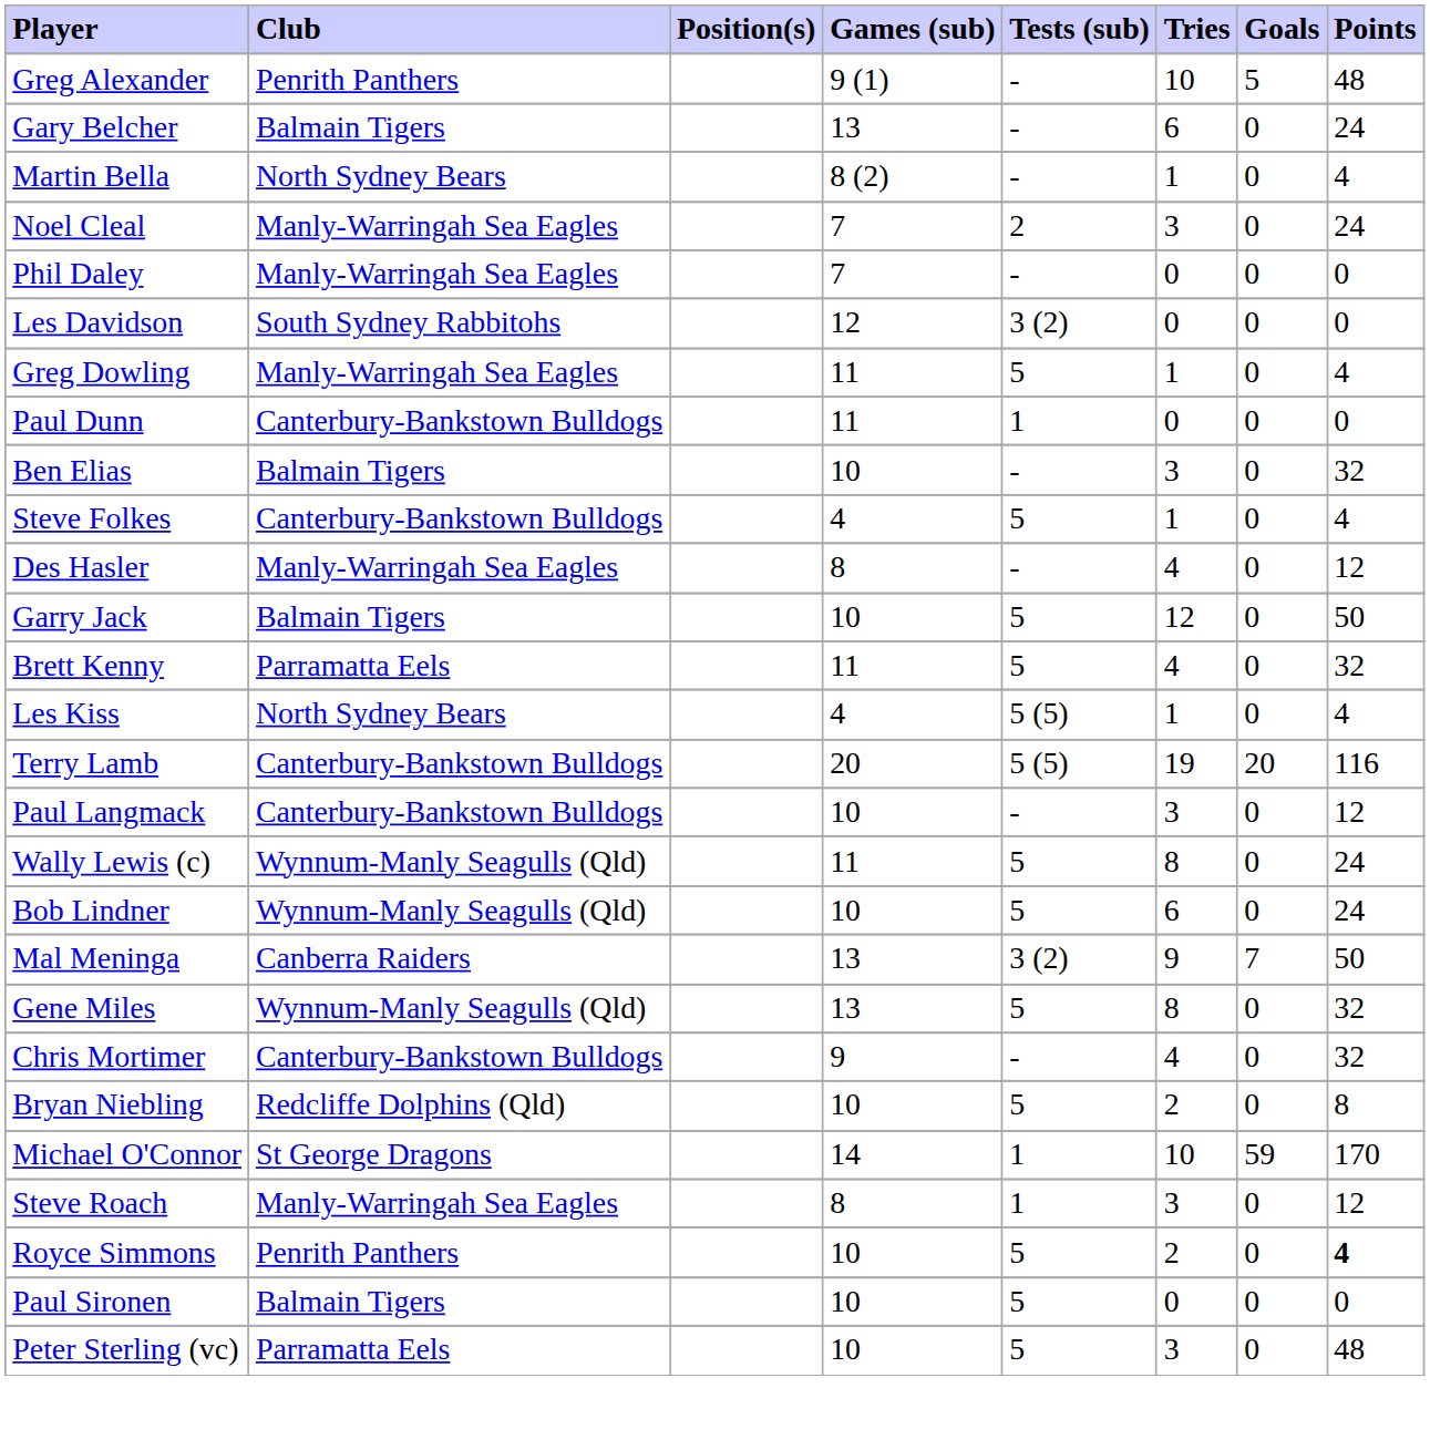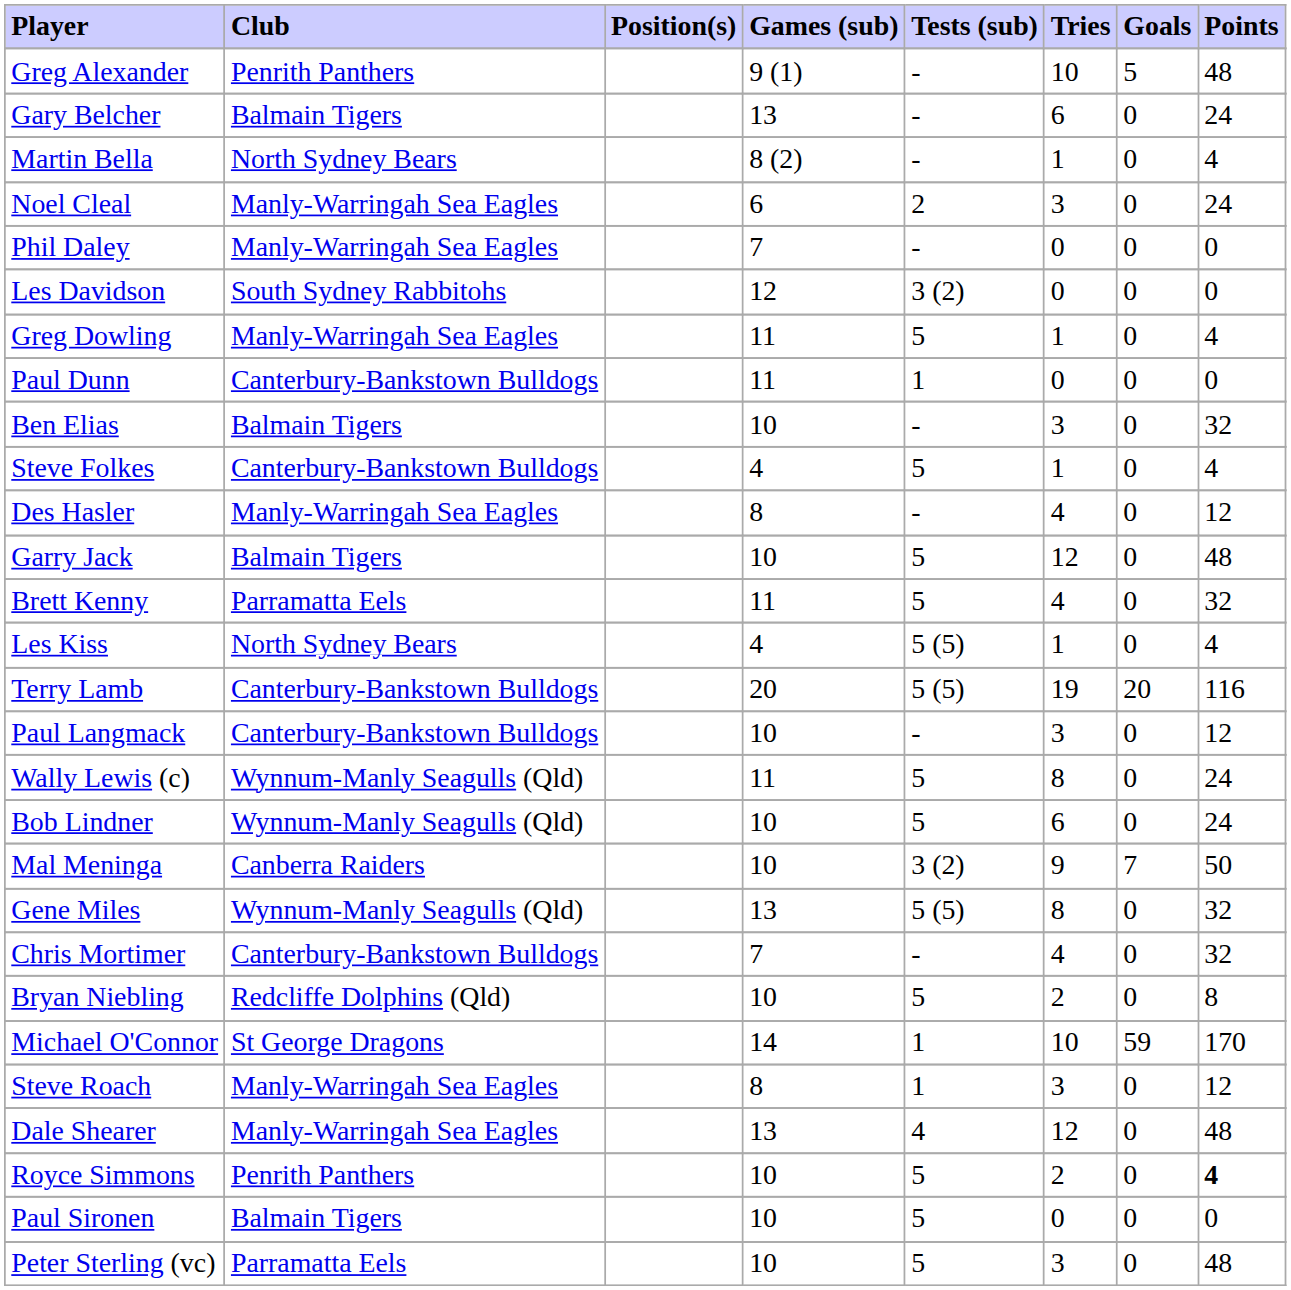 <table class=wikitable>
 <tr bgcolor="#CCCCFF">
 <td><strong>Player</strong></td>
 <td><strong>Club</strong></td>
 <td><strong>Position(s)</strong></td>
 <td><strong>Games (sub)</strong></td>
 <td><strong>Tests (sub)</strong></td>
 <td><strong>Tries</strong></td>
 <td><strong>Goals</strong></td>
 <td><strong>Points</strong></td>
 </tr>
 <tr>
 </tr>
 <tr bgcolor="#FFFFFF">
 <td> <a href='#'>Greg Alexander</a></td>
 <td> <a href='#'>Penrith Panthers</a></td>
 <td></td>
 <td>9 (1)</td>
 <td>-</td>
 <td>10</td>
 <td>5</td>
 <td>48</td>
 </tr>
 <tr>
 </tr>
 <tr bgcolor="#FFFFFF">
 <td> <a href='#'>Gary Belcher</a></td>
 <td> <a href='#'>Balmain Tigers</a></td>
 <td></td>
 <td>13</td>
 <td>-</td>
 <td>6</td>
 <td>0</td>
 <td>24</td>
 </tr>
 <tr>
 </tr>
 <tr bgcolor="#FFFFFF">
 <td> <a href='#'>Martin Bella</a></td>
 <td> <a href='#'>North Sydney Bears</a></td>
 <td></td>
 <td>8 (2)</td>
 <td>-</td>
 <td>1</td>
 <td>0</td>
 <td>4</td>
 </tr>
 <tr>
 </tr>
 <tr bgcolor="#FFFFFF">
 <td> <a href='#'>Noel Cleal</a></td>
 <td> <a href='#'>Manly-Warringah Sea Eagles</a></td>
 <td></td>
-<td>7</td>
+<td>6</td>
 <td>2</td>
 <td>3</td>
 <td>0</td>
 <td>24</td>
 </tr>
 <tr>
 </tr>
 <tr bgcolor="#FFFFFF">
 <td> <a href='#'>Phil Daley</a></td>
 <td> <a href='#'>Manly-Warringah Sea Eagles</a></td>
 <td></td>
 <td>7</td>
 <td>-</td>
 <td>0</td>
 <td>0</td>
 <td>0</td>
 </tr>
 <tr>
 </tr>
 <tr bgcolor="#FFFFFF">
 <td> <a href='#'>Les Davidson</a></td>
 <td> <a href='#'>South Sydney Rabbitohs</a></td>
 <td></td>
 <td>12</td>
 <td>3 (2)</td>
 <td>0</td>
 <td>0</td>
 <td>0</td>
 </tr>
 <tr>
 </tr>
 <tr bgcolor="#FFFFFF">
 <td> <a href='#'>Greg Dowling</a></td>
 <td> <a href='#'>Manly-Warringah Sea Eagles</a></td>
 <td></td>
 <td>11</td>
 <td>5</td>
 <td>1</td>
 <td>0</td>
 <td>4</td>
 </tr>
 <tr>
 </tr>
 <tr bgcolor="#FFFFFF">
 <td> <a href='#'>Paul Dunn</a></td>
 <td> <a href='#'>Canterbury-Bankstown Bulldogs</a></td>
 <td></td>
 <td>11</td>
 <td>1</td>
 <td>0</td>
 <td>0</td>
 <td>0</td>
 </tr>
 <tr>
 </tr>
 <tr bgcolor="#FFFFFF">
 <td> <a href='#'>Ben Elias</a></td>
 <td> <a href='#'>Balmain Tigers</a></td>
 <td></td>
 <td>10</td>
 <td>-</td>
 <td>3</td>
 <td>0</td>
 <td>32</td>
 </tr>
 <tr>
 </tr>
 <tr bgcolor="#FFFFFF">
 <td> <a href='#'>Steve Folkes</a></td>
 <td> <a href='#'>Canterbury-Bankstown Bulldogs</a></td>
 <td></td>
 <td>4</td>
 <td>5</td>
 <td>1</td>
 <td>0</td>
 <td>4</td>
 </tr>
 <tr>
 </tr>
 <tr bgcolor="#FFFFFF">
 <td> <a href='#'>Des Hasler</a></td>
 <td> <a href='#'>Manly-Warringah Sea Eagles</a></td>
 <td></td>
 <td>8</td>
 <td>-</td>
 <td>4</td>
 <td>0</td>
 <td>12</td>
 </tr>
 <tr>
 </tr>
 <tr bgcolor="#FFFFFF">
 <td> <a href='#'>Garry Jack</a></td>
 <td> <a href='#'>Balmain Tigers</a></td>
 <td></td>
 <td>10</td>
 <td>5</td>
 <td>12</td>
 <td>0</td>
-<td>50</td>
+<td>48</td>
 </tr>
 <tr>
 </tr>
 <tr bgcolor="#FFFFFF">
 <td> <a href='#'>Brett Kenny</a></td>
 <td> <a href='#'>Parramatta Eels</a></td>
 <td></td>
 <td>11</td>
 <td>5</td>
 <td>4</td>
 <td>0</td>
 <td>32</td>
 </tr>
 <tr>
 </tr>
 <tr bgcolor="#FFFFFF">
 <td> <a href='#'>Les Kiss</a></td>
 <td> <a href='#'>North Sydney Bears</a></td>
 <td></td>
 <td>4</td>
 <td>5 (5)</td>
 <td>1</td>
 <td>0</td>
 <td>4</td>
 </tr>
 <tr>
 </tr>
 <tr bgcolor="#FFFFFF">
 <td> <a href='#'>Terry Lamb</a></td>
 <td> <a href='#'>Canterbury-Bankstown Bulldogs</a></td>
 <td></td>
 <td>20</td>
 <td>5 (5)</td>
 <td>19</td>
 <td>20</td>
 <td>116</td>
 </tr>
 <tr>
 </tr>
 <tr bgcolor="#FFFFFF">
 <td> <a href='#'>Paul Langmack</a></td>
 <td> <a href='#'>Canterbury-Bankstown Bulldogs</a></td>
 <td></td>
 <td>10</td>
 <td>-</td>
 <td>3</td>
 <td>0</td>
 <td>12</td>
 </tr>
 <tr>
 </tr>
 <tr bgcolor="#FFFFFF">
 <td> <a href='#'>Wally Lewis</a> (c)</td>
 <td> <a href='#'>Wynnum-Manly Seagulls</a> (Qld)</td>
 <td></td>
 <td>11</td>
 <td>5</td>
 <td>8</td>
 <td>0</td>
 <td>24</td>
 </tr>
 <tr>
 </tr>
 <tr bgcolor="#FFFFFF">
 <td> <a href='#'>Bob Lindner</a></td>
 <td> <a href='#'>Wynnum-Manly Seagulls</a> (Qld)</td>
 <td></td>
 <td>10</td>
 <td>5</td>
 <td>6</td>
 <td>0</td>
 <td>24</td>
 </tr>
 <tr>
 </tr>
 <tr bgcolor="#FFFFFF">
 <td> <a href='#'>Mal Meninga</a></td>
 <td> <a href='#'>Canberra Raiders</a></td>
 <td></td>
-<td>13</td>
+<td>10</td>
 <td>3 (2)</td>
 <td>9</td>
 <td>7</td>
 <td>50</td>
 </tr>
 <tr>
 </tr>
 <tr bgcolor="#FFFFFF">
 <td> <a href='#'>Gene Miles</a></td>
 <td> <a href='#'>Wynnum-Manly Seagulls</a> (Qld)</td>
 <td></td>
 <td>13</td>
-<td>5</td>
+<td>5 (5)</td>
 <td>8</td>
 <td>0</td>
 <td>32</td>
 </tr>
 <tr>
 </tr>
 <tr bgcolor="#FFFFFF">
 <td> <a href='#'>Chris Mortimer</a></td>
 <td> <a href='#'>Canterbury-Bankstown Bulldogs</a></td>
 <td></td>
-<td>9</td>
+<td>7</td>
 <td>-</td>
 <td>4</td>
 <td>0</td>
 <td>32</td>
 </tr>
 <tr>
 </tr>
 <tr bgcolor="#FFFFFF">
 <td> <a href='#'>Bryan Niebling</a></td>
 <td> <a href='#'>Redcliffe Dolphins</a> (Qld)</td>
 <td></td>
 <td>10</td>
 <td>5</td>
 <td>2</td>
 <td>0</td>
 <td>8</td>
 </tr>
 <tr>
 </tr>
 <tr bgcolor="#FFFFFF">
 <td> <a href='#'>Michael O'Connor</a></td>
 <td> <a href='#'>St George Dragons</a></td>
 <td></td>
 <td>14</td>
 <td>1</td>
 <td>10</td>
 <td>59</td>
 <td>170</td>
 </tr>
 <tr>
 </tr>
 <tr bgcolor="#FFFFFF">
 <td> <a href='#'>Steve Roach</a></td>
 <td> <a href='#'>Manly-Warringah Sea Eagles</a></td>
 <td></td>
 <td>8</td>
 <td>1</td>
 <td>3</td>
 <td>0</td>
 <td>12</td>
 </tr>
 <tr>
 </tr>
+<tr bgcolor="#FFFFFF">
+<td> <a href='#'>Dale Shearer</a></td>
+<td> <a href='#'>Manly-Warringah Sea Eagles</a></td>
+<td></td>
+<td>13</td>
+<td>4</td>
+<td>12</td>
+<td>0</td>
+<td>48</td>
+</tr>
 <tr>
 </tr>
 <tr bgcolor="#FFFFFF">
 <td> <a href='#'>Royce Simmons</a></td>
 <td> <a href='#'>Penrith Panthers</a></td>
 <td></td>
 <td>10</td>
 <td>5</td>
 <td>2</td>
 <td>0</td>
 <td><strong>4</strong></td>
 </tr>
 <tr>
 </tr>
 <tr bgcolor="#FFFFFF">
 <td> <a href='#'>Paul Sironen</a></td>
 <td> <a href='#'>Balmain Tigers</a></td>
 <td></td>
 <td>10</td>
 <td>5</td>
 <td>0</td>
 <td>0</td>
 <td>0</td>
 </tr>
 <tr>
 </tr>
 <tr bgcolor="#FFFFFF">
 <td> <a href='#'>Peter Sterling</a> (vc)</td>
 <td> <a href='#'>Parramatta Eels</a></td>
 <td></td>
 <td>10</td>
 <td>5</td>
 <td>3</td>
 <td>0</td>
 <td>48</td>
 </tr>
 <tr>
 </tr>
 </table>
